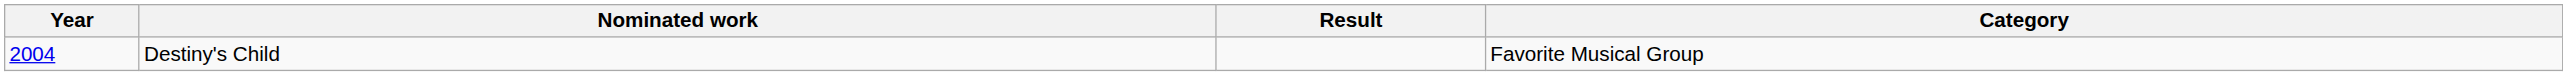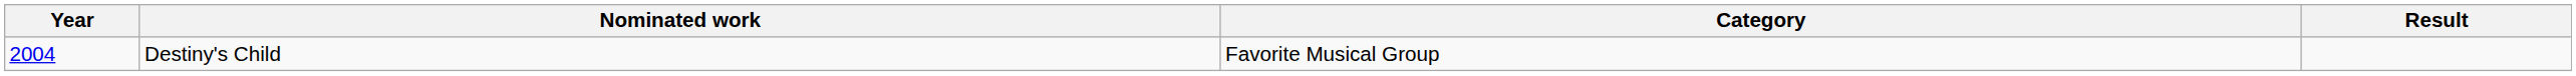 <table class="wikitable" width="100%">
 <tr>
 <th width="5%">Year</th>
 <th width="40%">Nominated work</th>
+<th width="40%">Category</th>
 <th width="10%">Result</th>
-<th width="40%">Category</th>
 </tr>
 <tr>
 <td><a href='#'>2004</a></td>
 <td>Destiny's Child</td>
+<td>Favorite Musical Group</td>
 <td></td>
-<td>Favorite Musical Group</td>
 </tr>
 </table>
